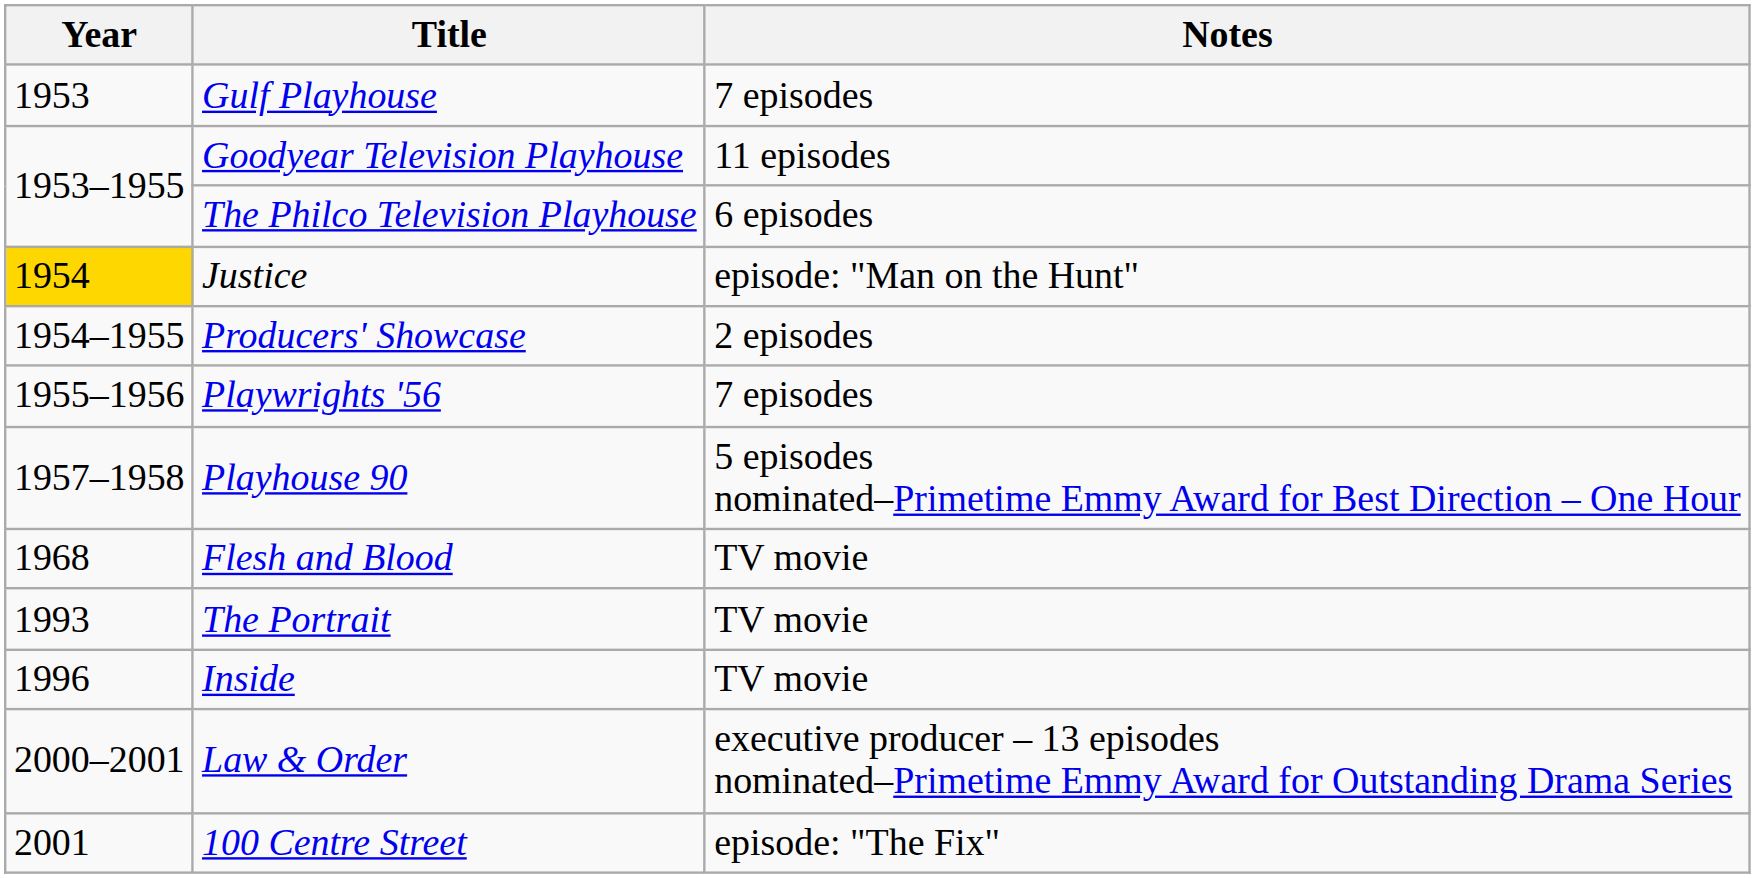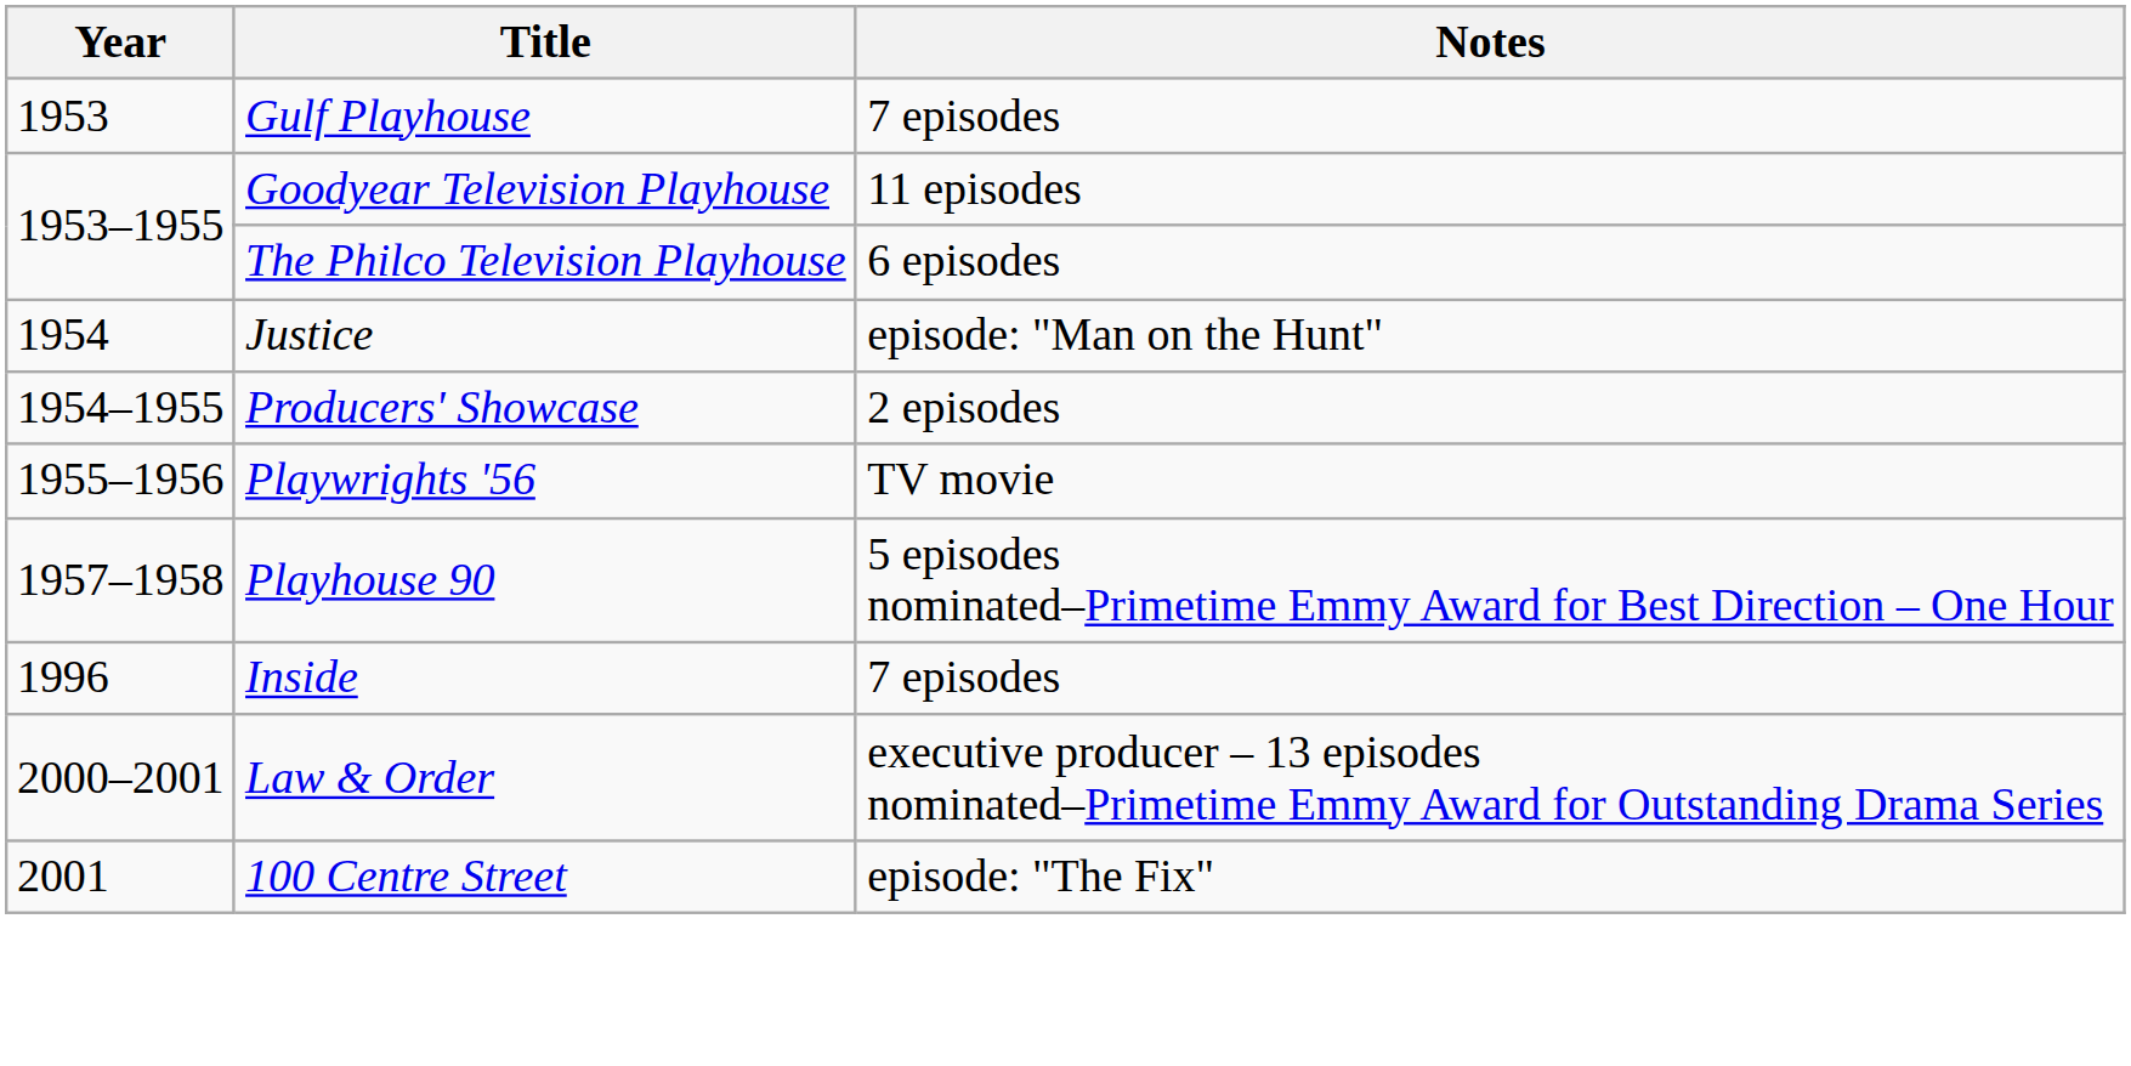 <table class="wikitable sortable">
 <tr>
 <th>Year</th>
 <th>Title</th>
 <th class="unsortable">Notes</th>
 </tr>
 <tr>
 <td>1953</td>
 <td><em><a href='#'>Gulf Playhouse</a></em></td>
 <td>7 episodes</td>
 </tr>
 <tr>
 <td rowspan="2">1953–1955</td>
 <td><em><a href='#'>Goodyear Television Playhouse</a></em></td>
 <td>11 episodes</td>
 </tr>
 <tr>
 <td><em><a href='#'>The Philco Television Playhouse</a></em></td>
 <td>6 episodes</td>
 </tr>
 <tr>
-<td style="background: gold;">1954</td>
+<td>1954</td>
 <td><em>Justice</em></td>
 <td>episode: "Man on the Hunt"</td>
 </tr>
 <tr>
 <td>1954–1955</td>
 <td><em><a href='#'>Producers' Showcase</a></em></td>
 <td>2 episodes</td>
 </tr>
 <tr>
 <td>1955–1956</td>
 <td><em><a href='#'>Playwrights '56</a></em></td>
-<td>7 episodes</td>
+<td>TV movie</td>
 </tr>
 <tr>
 <td>1957–1958</td>
 <td><em><a href='#'>Playhouse 90</a></em></td>
 <td>5 episodes <br> nominated–<a href='#'>Primetime Emmy Award for Best Direction – One Hour</a></td>
 </tr>
 <tr>
-<td>1968</td>
-<td><em><a href='#'>Flesh and Blood</a></em></td>
-<td>TV movie</td>
-</tr>
-<tr>
-<td>1993</td>
-<td><em><a href='#'>The Portrait</a></em></td>
-<td>TV movie</td>
-</tr>
-<tr>
 <td>1996</td>
 <td><em><a href='#'>Inside</a></em></td>
-<td>TV movie</td>
+<td>7 episodes</td>
 </tr>
 <tr>
 <td>2000–2001</td>
 <td><em><a href='#'>Law & Order</a></em></td>
 <td>executive producer – 13 episodes <br> nominated–<a href='#'>Primetime Emmy Award for Outstanding Drama Series</a></td>
 </tr>
 <tr>
 <td>2001</td>
 <td><em><a href='#'>100 Centre Street</a></em></td>
 <td>episode: "The Fix"</td>
 </tr>
 </table>
